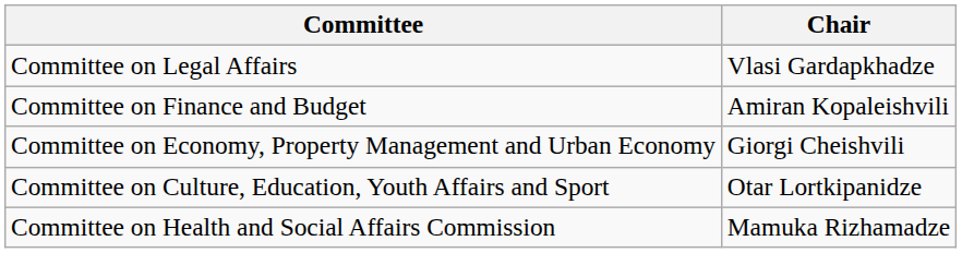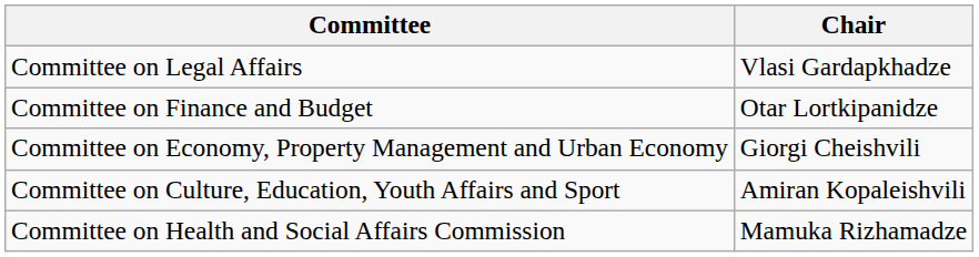 <table class="wikitable">
 <tr>
 <th>Committee</th>
 <th>Chair</th>
 </tr>
 <tr>
 <td>Committee on Legal Affairs</td>
 <td>Vlasi Gardapkhadze</td>
 </tr>
 <tr>
 <td>Committee on Finance and Budget</td>
-<td>Amiran Kopaleishvili</td>
+<td>Otar Lortkipanidze</td>
 </tr>
 <tr>
 <td>Committee on Economy, Property Management and Urban Economy</td>
 <td>Giorgi Cheishvili</td>
 </tr>
 <tr>
 <td>Committee on Culture, Education, Youth Affairs and Sport</td>
-<td>Otar Lortkipanidze</td>
+<td>Amiran Kopaleishvili</td>
 </tr>
 <tr>
 <td>Committee on Health and Social Affairs Commission</td>
 <td>Mamuka Rizhamadze</td>
 </tr>
 </table>
